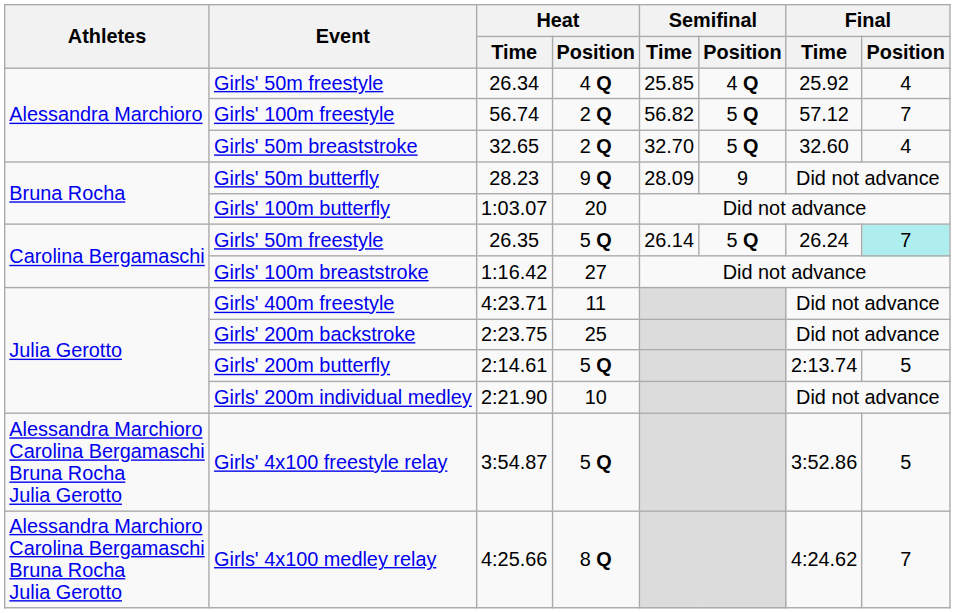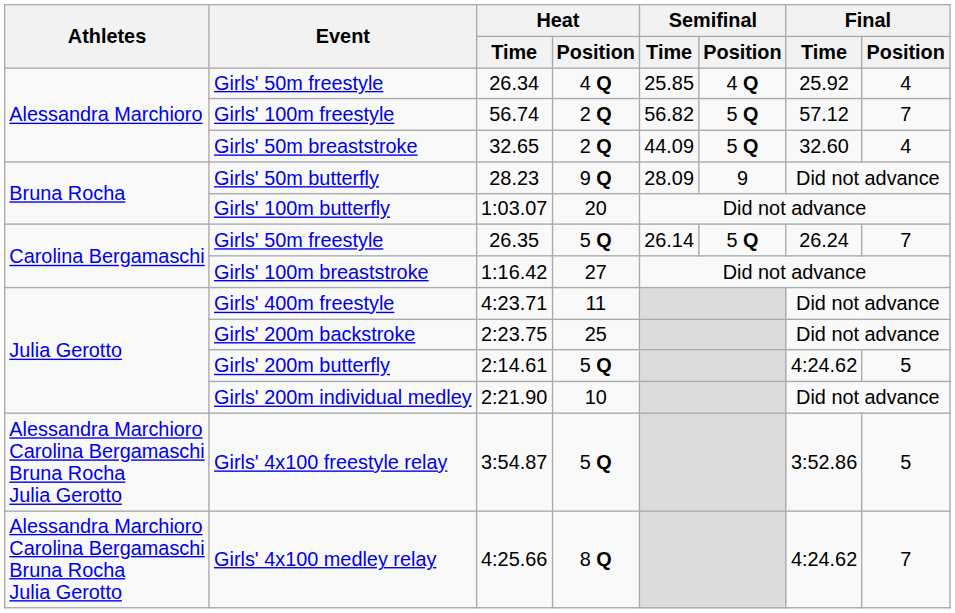 <table class="wikitable" border="1" style="font-size:90%">
 <tr>
 <th rowspan=2>Athletes</th>
 <th rowspan=2>Event</th>
 <th colspan=2>Heat</th>
 <th colspan=2>Semifinal</th>
 <th colspan=2>Final</th>
 </tr>
 <tr>
 <th>Time</th>
 <th>Position</th>
 <th>Time</th>
 <th>Position</th>
 <th>Time</th>
 <th>Position</th>
 </tr>
 <tr>
 <td rowspan=3><a href='#'>Alessandra Marchioro</a></td>
 <td><a href='#'>Girls' 50m freestyle</a></td>
 <td align=center>26.34</td>
 <td align=center>4 <strong>Q</strong></td>
 <td align=center>25.85</td>
 <td align=center>4 <strong>Q</strong></td>
 <td align=center>25.92</td>
 <td align=center>4</td>
 </tr>
 <tr>
 <td><a href='#'>Girls' 100m freestyle</a></td>
 <td align=center>56.74</td>
 <td align=center>2 <strong>Q</strong></td>
 <td align=center>56.82</td>
 <td align=center>5 <strong>Q</strong></td>
 <td align=center>57.12</td>
 <td align=center>7</td>
 </tr>
 <tr>
 <td><a href='#'>Girls' 50m breaststroke</a></td>
 <td align=center>32.65</td>
 <td align=center>2 <strong>Q</strong></td>
-<td align=center>32.70</td>
+<td align=center>44.09</td>
 <td align=center>5 <strong>Q</strong></td>
 <td align=center>32.60</td>
 <td align=center>4</td>
 </tr>
 <tr>
 <td rowspan=2><a href='#'>Bruna Rocha</a></td>
 <td><a href='#'>Girls' 50m butterfly</a></td>
 <td align=center>28.23</td>
 <td align=center>9 <strong>Q</strong></td>
 <td align=center>28.09</td>
 <td align=center>9</td>
 <td colspan="2" align=center>Did not advance</td>
 </tr>
 <tr>
 <td><a href='#'>Girls' 100m butterfly</a></td>
 <td align=center>1:03.07</td>
 <td align=center>20</td>
 <td colspan="4" align=center>Did not advance</td>
 </tr>
 <tr>
 <td rowspan=2><a href='#'>Carolina Bergamaschi</a></td>
 <td><a href='#'>Girls' 50m freestyle</a></td>
 <td align=center>26.35</td>
 <td align=center>5 <strong>Q</strong></td>
 <td align=center>26.14</td>
 <td align=center>5 <strong>Q</strong></td>
 <td align=center>26.24</td>
-<td align=center style="background: paleturquoise;">7</td>
+<td align=center>7</td>
 </tr>
 <tr>
 <td><a href='#'>Girls' 100m breaststroke</a></td>
 <td align=center>1:16.42</td>
 <td align=center>27</td>
 <td colspan="4" align=center>Did not advance</td>
 </tr>
 <tr>
 <td rowspan=4><a href='#'>Julia Gerotto</a></td>
 <td><a href='#'>Girls' 400m freestyle</a></td>
 <td align=center>4:23.71</td>
 <td align=center>11</td>
 <td colspan=2 bgcolor=#DCDCDC></td>
 <td colspan="2" align=center>Did not advance</td>
 </tr>
 <tr>
 <td><a href='#'>Girls' 200m backstroke</a></td>
 <td align=center>2:23.75</td>
 <td align=center>25</td>
 <td colspan=2 bgcolor=#DCDCDC></td>
 <td colspan="2" align=center>Did not advance</td>
 </tr>
 <tr>
 <td><a href='#'>Girls' 200m butterfly</a></td>
 <td align=center>2:14.61</td>
 <td align=center>5 <strong>Q</strong></td>
 <td colspan=2 bgcolor=#DCDCDC></td>
-<td align=center>2:13.74</td>
+<td align=center>4:24.62</td>
 <td align=center>5</td>
 </tr>
 <tr>
 <td><a href='#'>Girls' 200m individual medley</a></td>
 <td align=center>2:21.90</td>
 <td align=center>10</td>
 <td colspan=2 bgcolor=#DCDCDC></td>
 <td colspan="2" align=center>Did not advance</td>
 </tr>
 <tr>
 <td><a href='#'>Alessandra Marchioro</a><br><a href='#'>Carolina Bergamaschi</a><br><a href='#'>Bruna Rocha</a><br><a href='#'>Julia Gerotto</a></td>
 <td><a href='#'>Girls' 4x100 freestyle relay</a></td>
 <td align=center>3:54.87</td>
 <td align=center>5 <strong>Q</strong></td>
 <td colspan=2 bgcolor=#DCDCDC></td>
 <td align=center>3:52.86</td>
 <td align=center>5</td>
 </tr>
 <tr>
 <td><a href='#'>Alessandra Marchioro</a><br><a href='#'>Carolina Bergamaschi</a><br><a href='#'>Bruna Rocha</a><br><a href='#'>Julia Gerotto</a></td>
 <td><a href='#'>Girls' 4x100 medley relay</a></td>
 <td align=center>4:25.66</td>
 <td align=center>8 <strong>Q</strong></td>
 <td colspan=2 bgcolor=#DCDCDC></td>
 <td align=center>4:24.62</td>
 <td align=center>7</td>
 </tr>
 </table>
